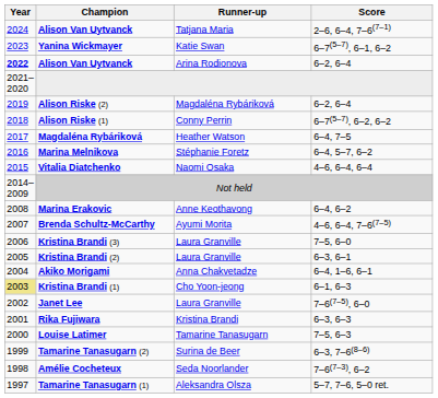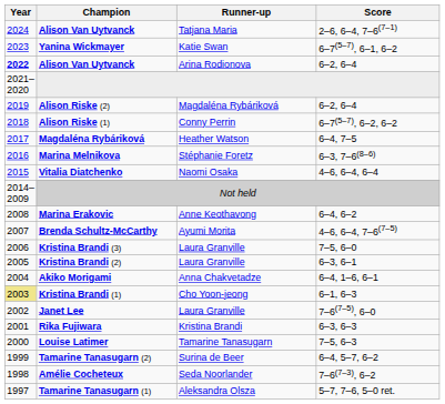 <table class="wikitable" style="font-size:90%">
 <tr>
 <th>Year</th>
 <th width="200">Champion</th>
 <th width="200">Runner-up</th>
 <th width="175">Score</th>
 </tr>
 <tr>
 <td><a href='#'>2024</a></td>
 <td> <strong><a href='#'>Alison Van Uytvanck</a></strong></td>
 <td> <a href='#'>Tatjana Maria</a></td>
 <td>2–6, 6–4, 7–6<sup>(7–1)</sup></td>
 </tr>
 <tr>
 <td><a href='#'>2023</a></td>
 <td> <strong><a href='#'>Yanina Wickmayer</a></strong></td>
 <td> <a href='#'>Katie Swan</a></td>
 <td>6–7<sup>(5–7)</sup>, 6–1, 6–2</td>
 </tr>
 <tr>
 <td><strong><a href='#'>2022</a></strong></td>
 <td> <strong><a href='#'>Alison Van Uytvanck</a></strong></td>
 <td> <a href='#'>Arina Rodionova</a></td>
 <td>6–2, 6–4</td>
 </tr>
 <tr>
 <td>2021–<br>2020</td>
 <td colspan="3" bgcolor="#ededed"></td>
 </tr>
 <tr>
 <td><a href='#'>2019</a></td>
 <td> <strong><a href='#'>Alison Riske</a></strong> <small>(2)</small></td>
 <td> <a href='#'>Magdaléna Rybáriková</a></td>
 <td>6–2, 6–4</td>
 </tr>
 <tr>
 <td><a href='#'>2018</a></td>
 <td> <strong><a href='#'>Alison Riske</a></strong> <small>(1)</small></td>
 <td> <a href='#'>Conny Perrin</a></td>
 <td>6–7<sup>(5–7)</sup>, 6–2, 6–2</td>
 </tr>
 <tr>
 <td><a href='#'>2017</a></td>
 <td> <strong><a href='#'>Magdaléna Rybáriková</a></strong></td>
 <td> <a href='#'>Heather Watson</a></td>
 <td>6–4, 7–5</td>
 </tr>
 <tr>
 <td><a href='#'>2016</a></td>
 <td> <strong><a href='#'>Marina Melnikova</a></strong></td>
 <td> <a href='#'>Stéphanie Foretz</a></td>
-<td>6–4, 5–7, 6–2</td>
+<td>6–3, 7–6<sup>(8–6)</sup></td>
 </tr>
 <tr>
 <td><a href='#'>2015</a></td>
 <td> <strong><a href='#'>Vitalia Diatchenko</a></strong></td>
 <td> <a href='#'>Naomi Osaka</a></td>
 <td>4–6, 6–4, 6–4</td>
 </tr>
 <tr>
 <td>2014–<br>2009</td>
 <td colspan=3 align=center style="background:#cfcfcf"><em>Not held</em></td>
 </tr>
 <tr>
 <td>2008</td>
 <td> <strong><a href='#'>Marina Erakovic</a></strong></td>
 <td> <a href='#'>Anne Keothavong</a></td>
 <td>6–4, 6–2</td>
 </tr>
 <tr>
 <td>2007</td>
 <td> <strong><a href='#'>Brenda Schultz-McCarthy</a></strong></td>
 <td> <a href='#'>Ayumi Morita</a></td>
 <td>4–6, 6–4, 7–6<sup>(7–5)</sup></td>
 </tr>
 <tr>
 <td>2006</td>
 <td> <strong><a href='#'>Kristina Brandi</a></strong> <small>(3)</small></td>
 <td> <a href='#'>Laura Granville</a></td>
 <td>7–5, 6–0</td>
 </tr>
 <tr>
 <td>2005</td>
 <td> <strong><a href='#'>Kristina Brandi</a></strong> <small>(2)</small></td>
 <td> <a href='#'>Laura Granville</a></td>
 <td>6–3, 6–1</td>
 </tr>
 <tr>
 <td>2004</td>
 <td> <strong><a href='#'>Akiko Morigami</a></strong></td>
 <td> <a href='#'>Anna Chakvetadze</a></td>
 <td>6–4, 1–6, 6–1</td>
 </tr>
 <tr>
 <td style="background: khaki;">2003</td>
 <td> <strong><a href='#'>Kristina Brandi</a></strong> <small>(1)</small></td>
 <td> <a href='#'>Cho Yoon-jeong</a></td>
 <td>6–1, 6–3</td>
 </tr>
 <tr>
 <td>2002</td>
 <td> <strong><a href='#'>Janet Lee</a></strong></td>
 <td> <a href='#'>Laura Granville</a></td>
 <td>7–6<sup>(7–5)</sup>, 6–0</td>
 </tr>
 <tr>
 <td>2001</td>
 <td> <strong><a href='#'>Rika Fujiwara</a></strong></td>
 <td> <a href='#'>Kristina Brandi</a></td>
 <td>6–3, 6–3</td>
 </tr>
 <tr>
 <td>2000</td>
 <td> <strong><a href='#'>Louise Latimer</a></strong></td>
 <td> <a href='#'>Tamarine Tanasugarn</a></td>
 <td>7–5, 6–3</td>
 </tr>
 <tr>
 <td>1999</td>
 <td> <strong><a href='#'>Tamarine Tanasugarn</a></strong> <small>(2)</small></td>
 <td> <a href='#'>Surina de Beer</a></td>
-<td>6–3, 7–6<sup>(8–6)</sup></td>
+<td>6–4, 5–7, 6–2</td>
 </tr>
 <tr>
 <td>1998</td>
 <td> <strong><a href='#'>Amélie Cocheteux</a></strong></td>
 <td> <a href='#'>Seda Noorlander</a></td>
 <td>7–6<sup>(7–3)</sup>, 6–2</td>
 </tr>
 <tr>
 <td>1997</td>
 <td> <strong><a href='#'>Tamarine Tanasugarn</a></strong> <small>(1)</small></td>
 <td> <a href='#'>Aleksandra Olsza</a></td>
 <td>5–7, 7–6, 5–0 ret.</td>
 </tr>
 </table>
